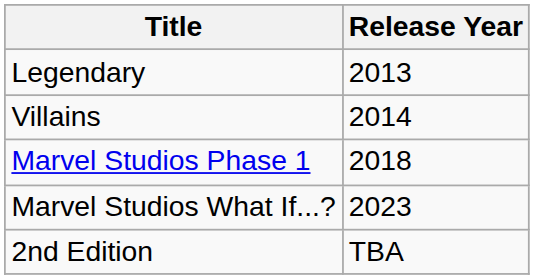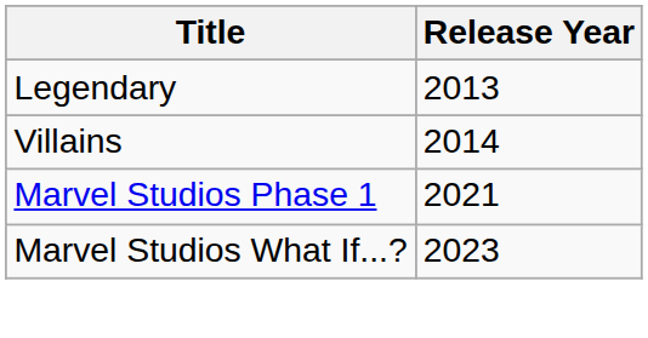 <table class="wikitable">
 <tr>
 <th>Title</th>
 <th>Release Year</th>
 </tr>
 <tr>
 <td>Legendary</td>
 <td>2013</td>
 </tr>
 <tr>
 <td>Villains</td>
 <td>2014</td>
 </tr>
 <tr>
 <td><a href='#'>Marvel Studios Phase 1</a></td>
-<td>2018</td>
+<td>2021</td>
 </tr>
 <tr>
 <td>Marvel Studios What If...?</td>
 <td>2023</td>
 </tr>
-<tr>
-<td>2nd Edition</td>
-<td>TBA</td>
-</tr>
 </table>
